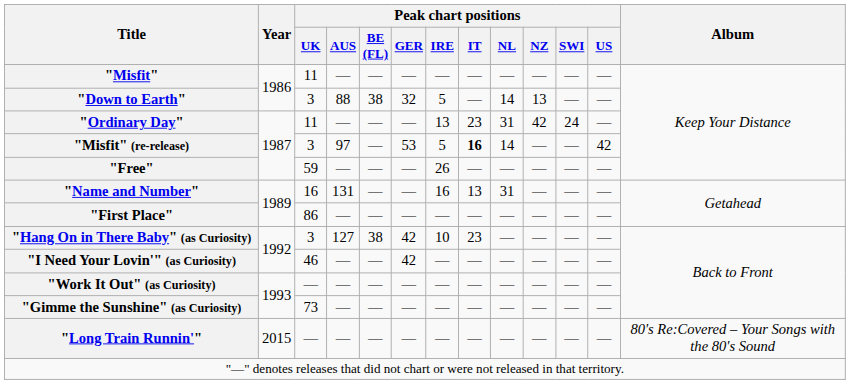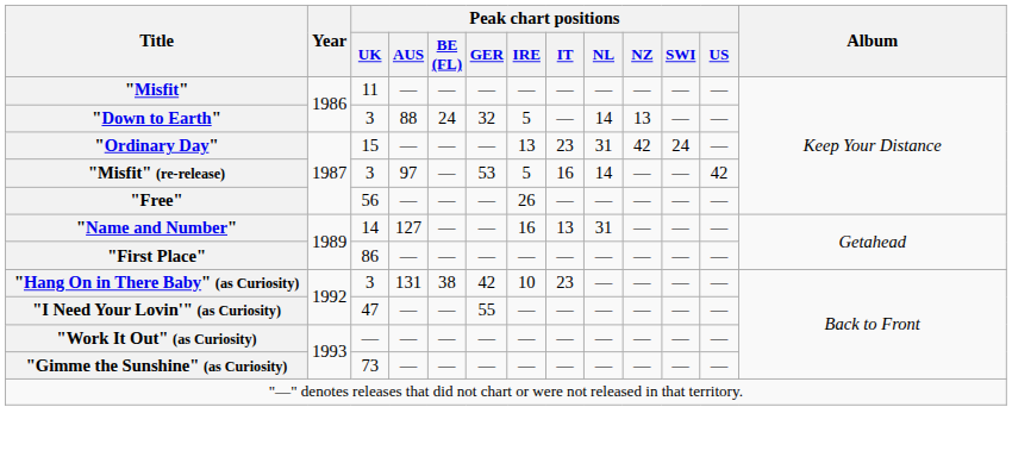 <table class="wikitable plainrowheaders" style="text-align:center;">
 <tr>
 <th rowspan="2" scope="col" style="width:17em;">Title</th>
 <th rowspan="2" scope="col" style="width:2em;">Year</th>
 <th colspan="10">Peak chart positions</th>
 <th rowspan="2" style="width:15em;">Album</th>
 </tr>
 <tr>
 <th scope="col" style="width:2em;font-size:90%;"><a href='#'>UK</a><br></th>
 <th scope="col" style="width:2em;font-size:90%;"><a href='#'>AUS</a><br></th>
 <th scope="col" style="width:2em;font-size:90%;"><a href='#'>BE (FL)</a><br></th>
 <th scope="col" style="width:2em;font-size:90%;"><a href='#'>GER</a><br></th>
 <th scope="col" style="width:2em;font-size:90%;"><a href='#'>IRE</a><br></th>
 <th scope="col" style="width:2em;font-size:90%;"><a href='#'>IT</a><br></th>
 <th scope="col" style="width:2em;font-size:90%;"><a href='#'>NL</a><br></th>
 <th scope="col" style="width:2em;font-size:90%;"><a href='#'>NZ</a><br></th>
 <th scope="col" style="width:2em;font-size:90%;"><a href='#'>SWI</a><br></th>
 <th scope="col" style="width:2em;font-size:90%;"><a href='#'>US</a><br></th>
 </tr>
 <tr>
 <th scope="row">"<a href='#'>Misfit</a>"</th>
 <td rowspan="2">1986</td>
 <td>11</td>
 <td>—</td>
 <td>—</td>
 <td>—</td>
 <td>—</td>
 <td>—</td>
 <td>—</td>
 <td>—</td>
 <td>—</td>
 <td>—</td>
 <td rowspan="5"><em>Keep Your Distance</em></td>
 </tr>
 <tr>
 <th scope="row">"<a href='#'>Down to Earth</a>"</th>
 <td>3</td>
 <td>88</td>
-<td>38</td>
+<td>24</td>
 <td>32</td>
 <td>5</td>
 <td>—</td>
 <td>14</td>
 <td>13</td>
 <td>—</td>
 <td>—</td>
 </tr>
 <tr>
 <th scope="row">"<a href='#'>Ordinary Day</a>"</th>
 <td rowspan="3">1987</td>
-<td>11</td>
+<td>15</td>
 <td>—</td>
 <td>—</td>
 <td>—</td>
 <td>13</td>
 <td>23</td>
 <td>31</td>
 <td>42</td>
 <td>24</td>
 <td>—</td>
 </tr>
 <tr>
 <th scope="row">"Misfit" <small>(re-release)</small></th>
 <td>3</td>
 <td>97</td>
 <td>—</td>
 <td>53</td>
 <td>5</td>
-<td><strong>16</strong></td>
+<td>16</td>
 <td>14</td>
 <td>—</td>
 <td>—</td>
 <td>42</td>
 </tr>
 <tr>
 <th scope="row">"Free"</th>
-<td>59</td>
+<td>56</td>
 <td>—</td>
 <td>—</td>
 <td>—</td>
 <td>26</td>
 <td>—</td>
 <td>—</td>
 <td>—</td>
 <td>—</td>
 <td>—</td>
 </tr>
 <tr>
 <th scope="row">"<a href='#'>Name and Number</a>"</th>
 <td rowspan="2">1989</td>
-<td>16</td>
-<td>131</td>
+<td>14</td>
+<td>127</td>
 <td>—</td>
 <td>—</td>
 <td>16</td>
 <td>13</td>
 <td>31</td>
 <td>—</td>
 <td>—</td>
 <td>—</td>
 <td rowspan="2"><em>Getahead</em></td>
 </tr>
 <tr>
 <th scope="row">"First Place"</th>
 <td>86</td>
 <td>—</td>
 <td>—</td>
 <td>—</td>
 <td>—</td>
 <td>—</td>
 <td>—</td>
 <td>—</td>
 <td>—</td>
 <td>—</td>
 </tr>
 <tr>
 <th scope="row">"<a href='#'>Hang On in There Baby</a>" <small>(as Curiosity)</small></th>
 <td rowspan="2">1992</td>
 <td>3</td>
-<td>127</td>
+<td>131</td>
 <td>38</td>
 <td>42</td>
 <td>10</td>
 <td>23</td>
 <td>—</td>
 <td>—</td>
 <td>—</td>
 <td>—</td>
 <td rowspan="4"><em>Back to Front</em></td>
 </tr>
 <tr>
 <th scope="row">"I Need Your Lovin'" <small>(as Curiosity)</small></th>
-<td>46</td>
+<td>47</td>
 <td>—</td>
 <td>—</td>
-<td>42</td>
+<td>55</td>
 <td>—</td>
 <td>—</td>
 <td>—</td>
 <td>—</td>
 <td>—</td>
 <td>—</td>
 </tr>
 <tr>
 <th scope="row">"Work It Out" <small>(as Curiosity)</small></th>
 <td rowspan="2">1993</td>
 <td>—</td>
 <td>—</td>
 <td>—</td>
 <td>—</td>
 <td>—</td>
 <td>—</td>
 <td>—</td>
 <td>—</td>
 <td>—</td>
 <td>—</td>
 </tr>
 <tr>
 <th scope="row">"Gimme the Sunshine" <small>(as Curiosity)</small></th>
 <td>73</td>
 <td>—</td>
 <td>—</td>
 <td>—</td>
 <td>—</td>
 <td>—</td>
 <td>—</td>
 <td>—</td>
 <td>—</td>
 <td>—</td>
 </tr>
 <tr>
-<th scope="row">"<a href='#'>Long Train Runnin'</a>"</th>
-<td>2015</td>
-<td>—</td>
-<td>—</td>
-<td>—</td>
-<td>—</td>
-<td>—</td>
-<td>—</td>
-<td>—</td>
-<td>—</td>
-<td>—</td>
-<td>—</td>
-<td><em>80's Re:Covered – Your Songs with the 80's Sound</em></td>
-</tr>
-<tr>
 <td colspan="13" style="font-size:90%">"—" denotes releases that did not chart or were not released in that territory.</td>
 </tr>
 </table>
